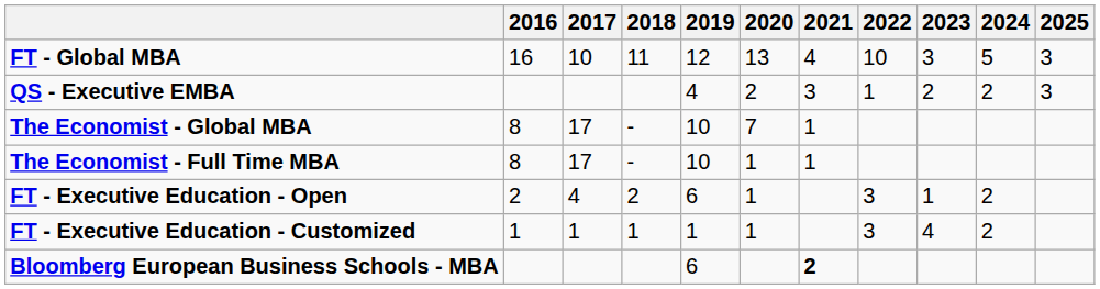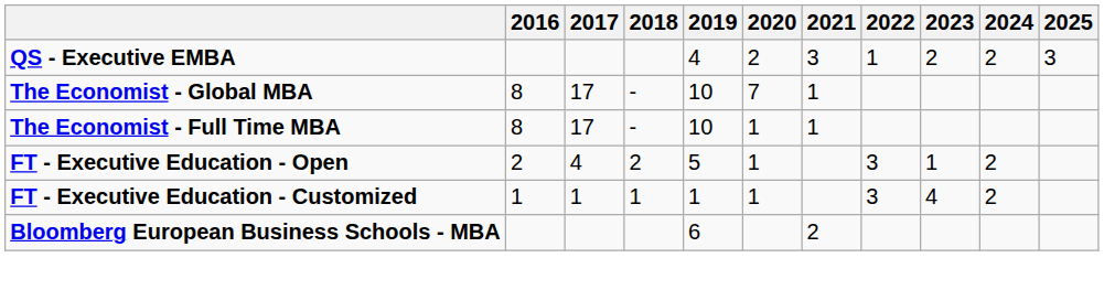 <table class="wikitable">
 <tr>
 <th></th>
 <th>2016</th>
 <th><strong>2017</strong></th>
 <th>2018</th>
 <th>2019</th>
 <th>2020</th>
 <th>2021</th>
 <th>2022</th>
 <th>2023</th>
 <th>2024</th>
 <th>2025</th>
-</tr>
-<tr>
-<td><strong><a href='#'>FT</a> - Global MBA</strong></td>
-<td>16</td>
-<td>10</td>
-<td>11</td>
-<td>12</td>
-<td>13</td>
-<td>4</td>
-<td>10</td>
-<td>3</td>
-<td>5</td>
-<td>3</td>
 </tr>
 <tr>
 <td><strong><a href='#'>QS</a> - Executive EMBA</strong></td>
 <td></td>
 <td></td>
 <td></td>
 <td>4</td>
 <td>2</td>
 <td>3</td>
 <td>1</td>
 <td>2</td>
 <td>2</td>
 <td>3</td>
 </tr>
 <tr>
 <td><strong><a href='#'>The Economist</a> - Global MBA</strong></td>
 <td>8</td>
 <td>17</td>
 <td>-</td>
 <td>10</td>
 <td>7</td>
 <td>1</td>
 <td></td>
 <td></td>
 <td></td>
 <td></td>
 </tr>
 <tr>
 <td><strong><a href='#'>The Economist</a> - Full Time MBA</strong></td>
 <td>8</td>
 <td>17</td>
 <td>-</td>
 <td>10</td>
 <td>1</td>
 <td>1</td>
 <td></td>
 <td></td>
 <td></td>
 <td></td>
 </tr>
 <tr>
 <td><strong><a href='#'>FT</a></strong> <strong>- Executive Education - Open</strong></td>
 <td>2</td>
 <td>4</td>
 <td>2</td>
-<td>6</td>
+<td>5</td>
 <td>1</td>
 <td></td>
 <td>3</td>
 <td>1</td>
 <td>2</td>
 <td></td>
 </tr>
 <tr>
 <td><strong><a href='#'>FT</a></strong> <strong>- Executive Education - Customized</strong></td>
 <td>1</td>
 <td>1</td>
 <td>1</td>
 <td>1</td>
 <td>1</td>
 <td></td>
 <td>3</td>
 <td>4</td>
 <td>2</td>
 <td></td>
 </tr>
 <tr>
 <td><strong><a href='#'>Bloomberg</a> European Business Schools</strong> <strong>- MBA</strong></td>
 <td></td>
 <td></td>
 <td></td>
 <td>6</td>
 <td></td>
-<td><strong>2</strong></td>
+<td>2</td>
 <td></td>
 <td></td>
 <td></td>
 <td></td>
 </tr>
 </table>
